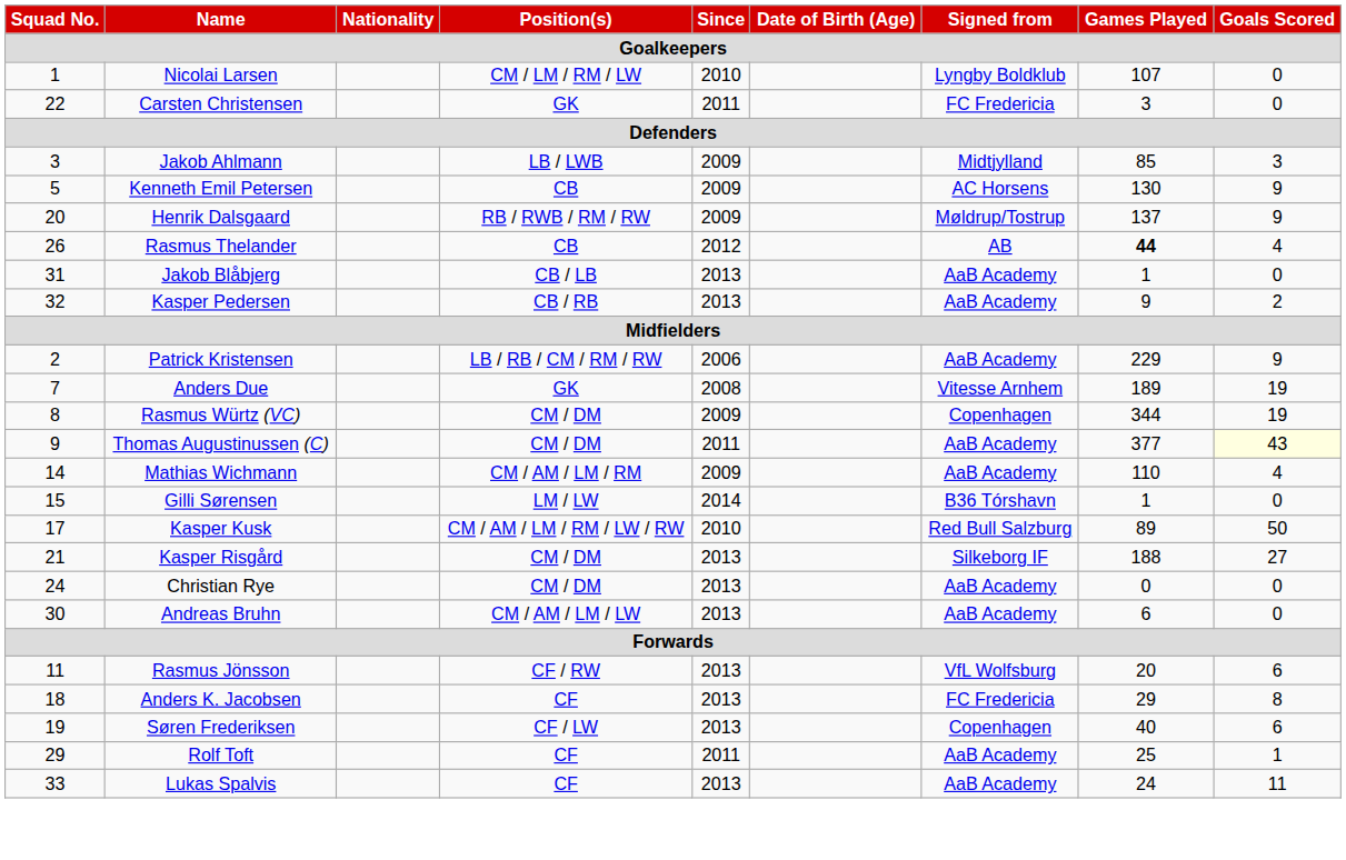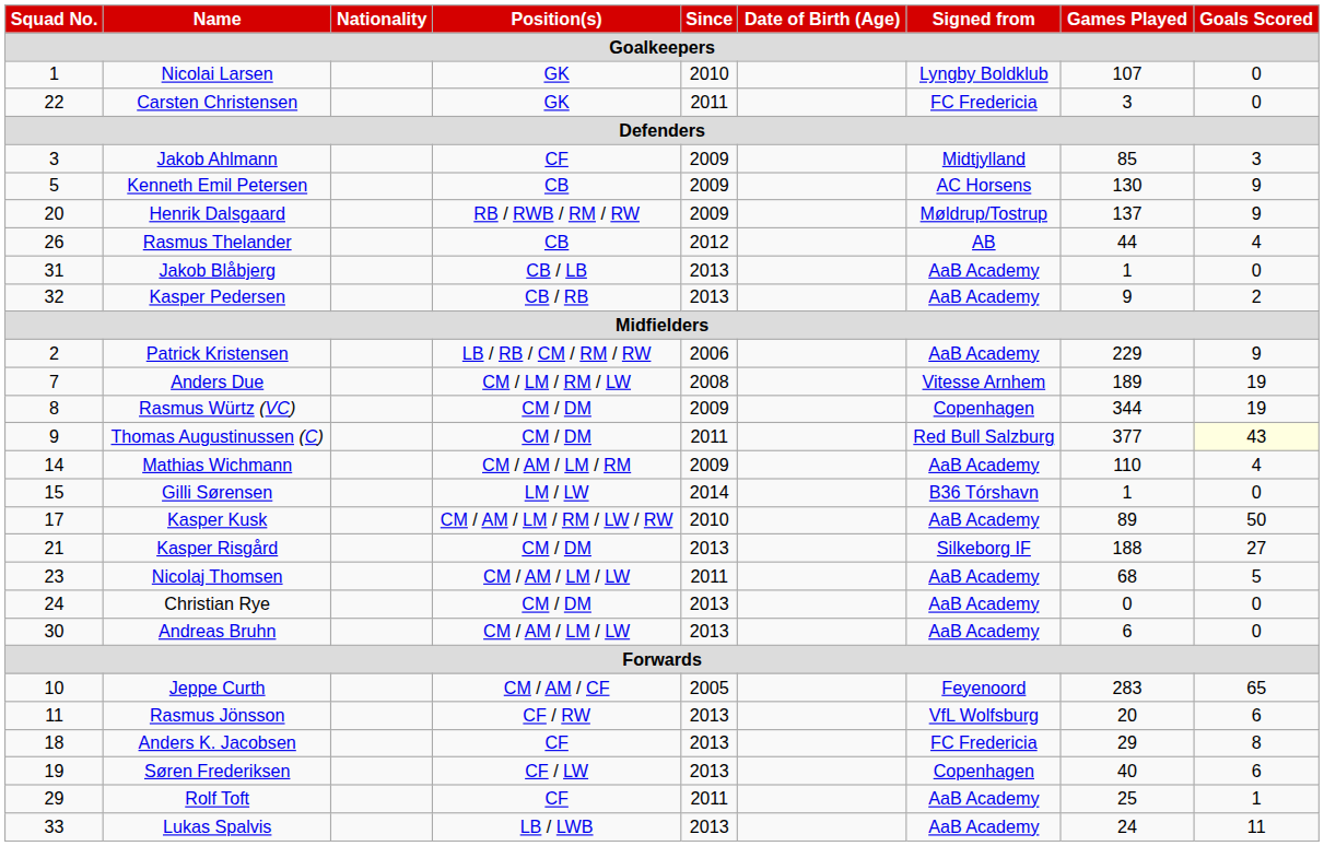 <table class="wikitable" style="text-align:center; font-size:90%; width:85%;">
 <tr>
 <th style="background:#d50000; color:white; text-align:center;">Squad No.</th>
 <th style="background:#d50000; color:white; text-align:center;">Name</th>
 <th style="background:#d50000; color:white; text-align:center;">Nationality</th>
 <th style="background:#d50000; color:white; text-align:center;">Position(s)</th>
 <th style="background:#d50000; color:white; text-align:center;">Since</th>
 <th style="background:#d50000; color:white; text-align:center;">Date of Birth (Age)</th>
 <th style="background:#d50000; color:white; text-align:center;">Signed from</th>
 <th style="background:#d50000; color:white; text-align:center;">Games Played</th>
 <th style="background:#d50000; color:white; text-align:center;">Goals Scored</th>
 </tr>
 <tr>
 <th colspan="9" style="background:#dcdcdc; text-align:center;">Goalkeepers</th>
 </tr>
 <tr>
 <td>1</td>
 <td><a href='#'>Nicolai Larsen</a></td>
 <td></td>
-<td><a href='#'>CM</a> / <a href='#'>LM</a> / <a href='#'>RM</a> / <a href='#'>LW</a></td>
+<td><a href='#'>GK</a></td>
 <td>2010</td>
 <td></td>
 <td> <a href='#'>Lyngby Boldklub</a></td>
 <td>107</td>
 <td>0</td>
 </tr>
 <tr>
 <td>22</td>
 <td><a href='#'>Carsten Christensen</a></td>
 <td></td>
 <td><a href='#'>GK</a></td>
 <td>2011</td>
 <td></td>
 <td> <a href='#'>FC Fredericia</a></td>
 <td>3</td>
 <td>0</td>
 </tr>
 <tr>
 <th colspan="9" style="background:#dcdcdc; text-align:center;">Defenders</th>
 </tr>
 <tr>
 <td>3</td>
 <td><a href='#'>Jakob Ahlmann</a></td>
 <td></td>
-<td><a href='#'>LB</a> / <a href='#'>LWB</a></td>
+<td><a href='#'>CF</a></td>
 <td>2009</td>
 <td></td>
 <td> <a href='#'>Midtjylland</a></td>
 <td>85</td>
 <td>3</td>
 </tr>
 <tr>
 <td>5</td>
 <td><a href='#'>Kenneth Emil Petersen</a></td>
 <td></td>
 <td><a href='#'>CB</a></td>
 <td>2009</td>
 <td></td>
 <td> <a href='#'>AC Horsens</a></td>
 <td>130</td>
 <td>9</td>
 </tr>
 <tr>
 <td>20</td>
 <td><a href='#'>Henrik Dalsgaard</a></td>
 <td></td>
 <td><a href='#'>RB</a> / <a href='#'>RWB</a> / <a href='#'>RM</a> / <a href='#'>RW</a></td>
 <td>2009</td>
 <td></td>
 <td> <a href='#'>Møldrup/Tostrup</a></td>
 <td>137</td>
 <td>9</td>
 </tr>
 <tr>
 <td>26</td>
 <td><a href='#'>Rasmus Thelander</a></td>
 <td></td>
 <td><a href='#'>CB</a></td>
 <td>2012</td>
 <td></td>
 <td> <a href='#'>AB</a></td>
-<td><strong>44</strong></td>
+<td>44</td>
 <td>4</td>
 </tr>
 <tr>
 <td>31</td>
 <td><a href='#'>Jakob Blåbjerg</a></td>
 <td></td>
 <td><a href='#'>CB</a> / <a href='#'>LB</a></td>
 <td>2013</td>
 <td></td>
 <td> <a href='#'>AaB Academy</a></td>
 <td>1</td>
 <td>0</td>
 </tr>
 <tr>
 <td>32</td>
 <td><a href='#'>Kasper Pedersen</a></td>
 <td></td>
 <td><a href='#'>CB</a> / <a href='#'>RB</a></td>
 <td>2013</td>
 <td></td>
 <td> <a href='#'>AaB Academy</a></td>
 <td>9</td>
 <td>2</td>
 </tr>
 <tr>
 <th colspan="9" style="background:#dcdcdc; text-align:center;">Midfielders</th>
 </tr>
 <tr>
 <td>2</td>
 <td><a href='#'>Patrick Kristensen</a></td>
 <td></td>
 <td><a href='#'>LB</a> / <a href='#'>RB</a> / <a href='#'>CM</a> / <a href='#'>RM</a> / <a href='#'>RW</a></td>
 <td>2006</td>
 <td></td>
 <td> <a href='#'>AaB Academy</a></td>
 <td>229</td>
 <td>9</td>
 </tr>
 <tr>
 <td>7</td>
 <td><a href='#'>Anders Due</a></td>
 <td></td>
-<td><a href='#'>GK</a></td>
+<td><a href='#'>CM</a> / <a href='#'>LM</a> / <a href='#'>RM</a> / <a href='#'>LW</a></td>
 <td>2008</td>
 <td></td>
 <td> <a href='#'>Vitesse Arnhem</a></td>
 <td>189</td>
 <td>19</td>
 </tr>
 <tr>
 <td>8</td>
 <td><a href='#'>Rasmus Würtz</a> <em>(<a href='#'>VC</a>)</em></td>
 <td></td>
 <td><a href='#'>CM</a> / <a href='#'>DM</a></td>
 <td>2009</td>
 <td></td>
 <td> <a href='#'>Copenhagen</a></td>
 <td>344</td>
 <td>19</td>
 </tr>
 <tr>
 <td>9</td>
 <td><a href='#'>Thomas Augustinussen</a> <em>(<a href='#'>C</a>)</em></td>
 <td></td>
 <td><a href='#'>CM</a> / <a href='#'>DM</a></td>
 <td>2011</td>
 <td></td>
-<td> <a href='#'>AaB Academy</a></td>
+<td> <a href='#'>Red Bull Salzburg</a></td>
 <td>377</td>
 <td style="background: lightyellow;">43</td>
 </tr>
 <tr>
 <td>14</td>
 <td><a href='#'>Mathias Wichmann</a></td>
 <td></td>
 <td><a href='#'>CM</a> / <a href='#'>AM</a> / <a href='#'>LM</a> / <a href='#'>RM</a></td>
 <td>2009</td>
 <td></td>
 <td> <a href='#'>AaB Academy</a></td>
 <td>110</td>
 <td>4</td>
 </tr>
 <tr>
 <td>15</td>
 <td><a href='#'>Gilli Sørensen</a></td>
 <td></td>
 <td><a href='#'>LM</a> / <a href='#'>LW</a></td>
 <td>2014</td>
 <td></td>
 <td> <a href='#'>B36 Tórshavn</a></td>
 <td>1</td>
 <td>0</td>
 </tr>
 <tr>
 <td>17</td>
 <td><a href='#'>Kasper Kusk</a></td>
 <td></td>
 <td><a href='#'>CM</a> / <a href='#'>AM</a> / <a href='#'>LM</a> / <a href='#'>RM</a> / <a href='#'>LW</a> / <a href='#'>RW</a></td>
 <td>2010</td>
 <td></td>
-<td> <a href='#'>Red Bull Salzburg</a></td>
+<td> <a href='#'>AaB Academy</a></td>
 <td>89</td>
 <td>50</td>
 </tr>
 <tr>
 <td>21</td>
 <td><a href='#'>Kasper Risgård</a></td>
 <td></td>
 <td><a href='#'>CM</a> / <a href='#'>DM</a></td>
 <td>2013</td>
 <td></td>
 <td> <a href='#'>Silkeborg IF</a></td>
 <td>188</td>
 <td>27</td>
+</tr>
+<tr>
+<td>23</td>
+<td><a href='#'>Nicolaj Thomsen</a></td>
+<td></td>
+<td><a href='#'>CM</a> / <a href='#'>AM</a> / <a href='#'>LM</a> / <a href='#'>LW</a></td>
+<td>2011</td>
+<td></td>
+<td> <a href='#'>AaB Academy</a></td>
+<td>68</td>
+<td>5</td>
 </tr>
 <tr>
 <td>24</td>
 <td>Christian Rye</td>
 <td></td>
 <td><a href='#'>CM</a> / <a href='#'>DM</a></td>
 <td>2013</td>
 <td></td>
 <td> <a href='#'>AaB Academy</a></td>
 <td>0</td>
 <td>0</td>
 </tr>
 <tr>
 <td>30</td>
 <td><a href='#'>Andreas Bruhn</a></td>
 <td></td>
 <td><a href='#'>CM</a> / <a href='#'>AM</a> / <a href='#'>LM</a> / <a href='#'>LW</a></td>
 <td>2013</td>
 <td></td>
 <td> <a href='#'>AaB Academy</a></td>
 <td>6</td>
 <td>0</td>
 </tr>
 <tr>
 <th colspan="9" style="background:#dcdcdc; text-align:center;">Forwards</th>
+</tr>
+<tr>
+<td>10</td>
+<td><a href='#'>Jeppe Curth</a></td>
+<td></td>
+<td><a href='#'>CM</a> / <a href='#'>AM</a> / <a href='#'>CF</a></td>
+<td>2005</td>
+<td></td>
+<td> <a href='#'>Feyenoord</a></td>
+<td>283</td>
+<td>65</td>
 </tr>
 <tr>
 <td>11</td>
 <td><a href='#'>Rasmus Jönsson</a></td>
 <td></td>
 <td><a href='#'>CF</a> / <a href='#'>RW</a></td>
 <td>2013</td>
 <td></td>
 <td> <a href='#'>VfL Wolfsburg</a></td>
 <td>20</td>
 <td>6</td>
 </tr>
 <tr>
 <td>18</td>
 <td><a href='#'>Anders K. Jacobsen</a></td>
 <td></td>
 <td><a href='#'>CF</a></td>
 <td>2013</td>
 <td></td>
 <td> <a href='#'>FC Fredericia</a></td>
 <td>29</td>
 <td>8</td>
 </tr>
 <tr>
 <td>19</td>
 <td><a href='#'>Søren Frederiksen</a></td>
 <td></td>
 <td><a href='#'>CF</a> / <a href='#'>LW</a></td>
 <td>2013</td>
 <td></td>
 <td> <a href='#'>Copenhagen</a></td>
 <td>40</td>
 <td>6</td>
 </tr>
 <tr>
 <td>29</td>
 <td><a href='#'>Rolf Toft</a></td>
 <td></td>
 <td><a href='#'>CF</a></td>
 <td>2011</td>
 <td></td>
 <td> <a href='#'>AaB Academy</a></td>
 <td>25</td>
 <td>1</td>
 </tr>
 <tr>
 <td>33</td>
 <td><a href='#'>Lukas Spalvis</a></td>
 <td></td>
-<td><a href='#'>CF</a></td>
+<td><a href='#'>LB</a> / <a href='#'>LWB</a></td>
 <td>2013</td>
 <td></td>
 <td> <a href='#'>AaB Academy</a></td>
 <td>24</td>
 <td>11</td>
 </tr>
 </table>
